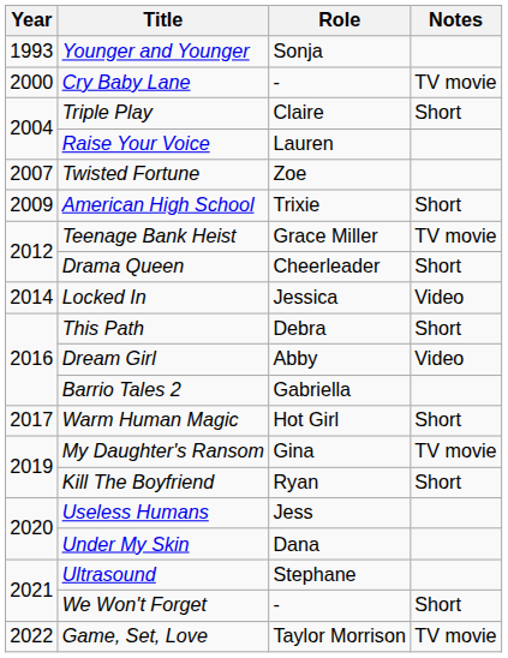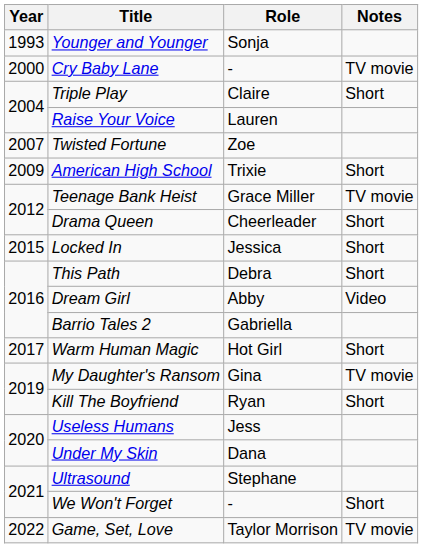 <table class="wikitable plainrowheaders sortable" style="margin-right: 0;">
 <tr>
 <th>Year</th>
 <th>Title</th>
 <th>Role</th>
 <th>Notes</th>
 </tr>
 <tr>
 <td>1993</td>
 <td><em><a href='#'>Younger and Younger</a></em></td>
 <td>Sonja</td>
 <td></td>
 </tr>
 <tr>
 <td>2000</td>
 <td><em><a href='#'>Cry Baby Lane</a></em></td>
 <td>-</td>
 <td>TV movie</td>
 </tr>
 <tr>
 <td rowspan=2>2004</td>
 <td><em>Triple Play</em></td>
 <td>Claire</td>
 <td>Short</td>
 </tr>
 <tr>
 <td><em><a href='#'>Raise Your Voice</a></em></td>
 <td>Lauren</td>
 <td></td>
 </tr>
 <tr>
 <td>2007</td>
 <td><em>Twisted Fortune</em></td>
 <td>Zoe</td>
 <td></td>
 </tr>
 <tr>
 <td>2009</td>
 <td><em><a href='#'>American High School</a></em></td>
 <td>Trixie</td>
 <td>Short</td>
 </tr>
 <tr>
 <td rowspan=2>2012</td>
 <td><em>Teenage Bank Heist</em></td>
 <td>Grace Miller</td>
 <td>TV movie</td>
 </tr>
 <tr>
 <td><em>Drama Queen</em></td>
 <td>Cheerleader</td>
 <td>Short</td>
 </tr>
 <tr>
-<td>2014</td>
+<td>2015</td>
 <td><em>Locked In</em></td>
 <td>Jessica</td>
-<td>Video</td>
+<td>Short</td>
 </tr>
 <tr>
 <td rowspan=3>2016</td>
 <td><em>This Path</em></td>
 <td>Debra</td>
 <td>Short</td>
 </tr>
 <tr>
 <td><em>Dream Girl</em></td>
 <td>Abby</td>
 <td>Video</td>
 </tr>
 <tr>
 <td><em>Barrio Tales 2</em></td>
 <td>Gabriella</td>
 <td></td>
 </tr>
 <tr>
 <td>2017</td>
 <td><em>Warm Human Magic</em></td>
 <td>Hot Girl</td>
 <td>Short</td>
 </tr>
 <tr>
 <td rowspan=2>2019</td>
 <td><em>My Daughter's Ransom</em></td>
 <td>Gina</td>
 <td>TV movie</td>
 </tr>
 <tr>
 <td><em>Kill The Boyfriend</em></td>
 <td>Ryan</td>
 <td>Short</td>
 </tr>
 <tr>
 <td rowspan=2>2020</td>
 <td><em><a href='#'>Useless Humans</a></em></td>
 <td>Jess</td>
 <td></td>
 </tr>
 <tr>
 <td><em><a href='#'>Under My Skin</a></em></td>
 <td>Dana</td>
 <td></td>
 </tr>
 <tr>
 <td rowspan=2>2021</td>
 <td><em><a href='#'>Ultrasound</a></em></td>
 <td>Stephane</td>
 <td></td>
 </tr>
 <tr>
 <td><em>We Won't Forget</em></td>
 <td>-</td>
 <td>Short</td>
 </tr>
 <tr>
 <td>2022</td>
 <td><em>Game, Set, Love</em></td>
 <td>Taylor Morrison</td>
 <td>TV movie</td>
 </tr>
 </table>
